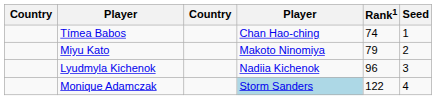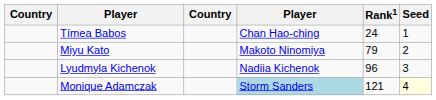 <table class="sortable wikitable">
 <tr>
 <th width="70">Country</th>
 <th width="175">Player</th>
 <th width="70">Country</th>
 <th width="175">Player</th>
 <th>Rank<sup>1</sup></th>
 <th>Seed</th>
 </tr>
 <tr style=>
 <td></td>
 <td><a href='#'>Tímea Babos</a></td>
 <td></td>
 <td><a href='#'>Chan Hao-ching</a></td>
-<td>74</td>
+<td>24</td>
 <td>1</td>
 </tr>
 <tr>
 <td></td>
 <td><a href='#'>Miyu Kato</a></td>
 <td></td>
 <td><a href='#'>Makoto Ninomiya</a></td>
 <td>79</td>
 <td>2</td>
 </tr>
 <tr>
 <td></td>
 <td><a href='#'>Lyudmyla Kichenok</a></td>
 <td></td>
 <td><a href='#'>Nadiia Kichenok</a></td>
 <td>96</td>
 <td>3</td>
 </tr>
 <tr>
 <td></td>
 <td><a href='#'>Monique Adamczak</a></td>
 <td></td>
 <td style="background: lightblue;"><a href='#'>Storm Sanders</a></td>
-<td>122</td>
-<td>4</td>
+<td>121</td>
+<td style="background: lightyellow;">4</td>
 </tr>
 </table>
